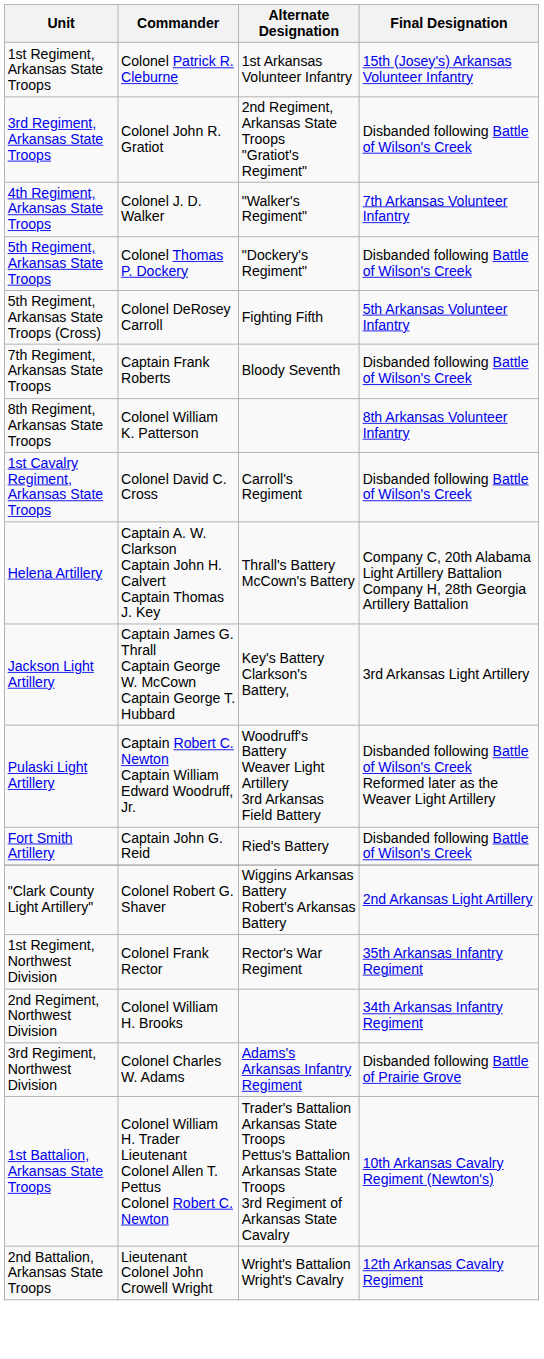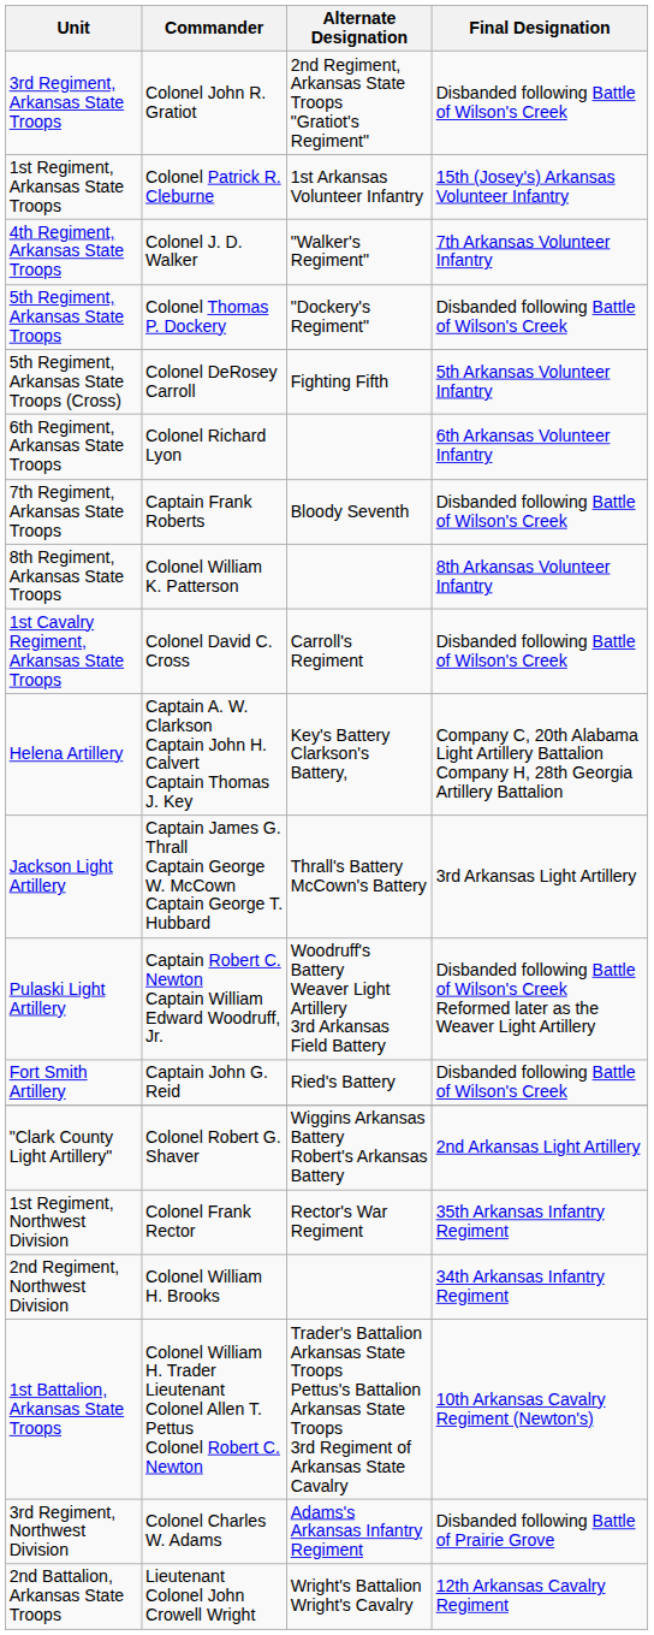 <table class="wikitable sortable">
 <tr>
 <th>Unit</th>
 <th>Commander</th>
 <th>Alternate Designation</th>
 <th>Final Designation</th>
 </tr>
 <tr>
+<td><a href='#'>3rd Regiment, Arkansas State Troops</a></td>
+<td>Colonel John R. Gratiot</td>
+<td>2nd Regiment, Arkansas State Troops<br>"Gratiot's Regiment"</td>
+<td>Disbanded following <a href='#'>Battle of Wilson's Creek</a></td>
+</tr>
+<tr>
 <td>1st Regiment, Arkansas State Troops</td>
 <td>Colonel <a href='#'>Patrick R. Cleburne</a></td>
 <td>1st Arkansas Volunteer Infantry</td>
 <td><a href='#'>15th (Josey's) Arkansas Volunteer Infantry</a></td>
-</tr>
-<tr>
-<td><a href='#'>3rd Regiment, Arkansas State Troops</a></td>
-<td>Colonel John R. Gratiot</td>
-<td>2nd Regiment, Arkansas State Troops<br>"Gratiot's Regiment"</td>
-<td>Disbanded following <a href='#'>Battle of Wilson's Creek</a></td>
 </tr>
 <tr>
 <td><a href='#'>4th Regiment, Arkansas State Troops</a></td>
 <td>Colonel J. D. Walker</td>
 <td>"Walker's Regiment"</td>
 <td><a href='#'>7th Arkansas Volunteer Infantry</a></td>
 </tr>
 <tr>
 <td><a href='#'>5th Regiment, Arkansas State Troops</a></td>
 <td>Colonel <a href='#'>Thomas P. Dockery</a></td>
 <td>"Dockery's Regiment"</td>
 <td>Disbanded following <a href='#'>Battle of Wilson's Creek</a></td>
 </tr>
 <tr>
 <td>5th Regiment, Arkansas State Troops (Cross)</td>
 <td>Colonel DeRosey Carroll</td>
 <td>Fighting Fifth</td>
 <td><a href='#'>5th Arkansas Volunteer Infantry</a></td>
+</tr>
+<tr>
+<td>6th Regiment, Arkansas State Troops</td>
+<td>Colonel Richard Lyon</td>
+<td></td>
+<td><a href='#'>6th Arkansas Volunteer Infantry</a></td>
 </tr>
 <tr>
 <td>7th Regiment, Arkansas State Troops</td>
 <td>Captain Frank Roberts</td>
 <td>Bloody Seventh</td>
 <td>Disbanded following <a href='#'>Battle of Wilson's Creek</a></td>
 </tr>
 <tr>
 <td>8th Regiment, Arkansas State Troops</td>
 <td>Colonel William K. Patterson</td>
 <td></td>
 <td><a href='#'>8th Arkansas Volunteer Infantry</a></td>
 </tr>
 <tr>
 <td><a href='#'>1st Cavalry Regiment, Arkansas State Troops</a></td>
 <td>Colonel David C. Cross</td>
 <td>Carroll's Regiment</td>
 <td>Disbanded following <a href='#'>Battle of Wilson's Creek</a></td>
 </tr>
 <tr>
 <td><a href='#'>Helena Artillery</a></td>
 <td>Captain A. W. Clarkson<br>Captain John H. Calvert<br>Captain Thomas J. Key</td>
-<td>Thrall's Battery<br>McCown's Battery</td>
+<td>Key's Battery<br>Clarkson's Battery,</td>
 <td><br>Company C, 20th Alabama Light Artillery Battalion<br>Company H, 28th Georgia Artillery Battalion</td>
 </tr>
 <tr>
 <td><a href='#'>Jackson Light Artillery</a></td>
 <td>Captain James G. Thrall<br>Captain George W. McCown<br>Captain George T. Hubbard</td>
-<td>Key's Battery<br>Clarkson's Battery,</td>
+<td>Thrall's Battery<br>McCown's Battery</td>
 <td>3rd Arkansas Light Artillery</td>
 </tr>
 <tr>
 <td><a href='#'>Pulaski Light Artillery</a></td>
 <td>Captain <a href='#'>Robert C. Newton</a><br>Captain William Edward Woodruff, Jr.</td>
 <td>Woodruff's Battery<br>Weaver Light Artillery<br>3rd Arkansas Field Battery</td>
 <td>Disbanded following <a href='#'>Battle of Wilson's Creek</a> Reformed later as the Weaver Light Artillery</td>
 </tr>
 <tr>
 <td><a href='#'>Fort Smith Artillery</a></td>
 <td>Captain John G. Reid</td>
 <td>Ried's Battery</td>
 <td>Disbanded following <a href='#'>Battle of Wilson's Creek</a></td>
 </tr>
 <tr>
 </tr>
 <tr>
 <td>"Clark County Light Artillery"</td>
 <td>Colonel Robert G. Shaver</td>
 <td>Wiggins Arkansas Battery<br>Robert's Arkansas Battery</td>
 <td><a href='#'>2nd Arkansas Light Artillery</a></td>
 </tr>
 <tr>
 <td>1st Regiment, Northwest Division</td>
 <td>Colonel Frank Rector</td>
 <td>Rector's War Regiment</td>
 <td><a href='#'>35th Arkansas Infantry Regiment</a></td>
 </tr>
 <tr>
 <td>2nd Regiment, Northwest Division</td>
 <td>Colonel William H. Brooks</td>
 <td></td>
 <td><a href='#'>34th Arkansas Infantry Regiment</a></td>
 </tr>
 <tr>
+<td><a href='#'>1st Battalion, Arkansas State Troops</a></td>
+<td>Colonel William H. Trader<br>Lieutenant Colonel Allen T. Pettus<br>Colonel <a href='#'>Robert C. Newton</a></td>
+<td>Trader's Battalion Arkansas State Troops<br>Pettus's Battalion Arkansas State Troops<br>3rd Regiment of Arkansas State Cavalry</td>
+<td><a href='#'>10th Arkansas Cavalry Regiment (Newton's)</a></td>
+</tr>
+<tr>
 <td>3rd Regiment, Northwest Division</td>
 <td>Colonel Charles W. Adams</td>
 <td><a href='#'>Adams's Arkansas Infantry Regiment</a></td>
 <td>Disbanded following <a href='#'>Battle of Prairie Grove</a></td>
-</tr>
-<tr>
-<td><a href='#'>1st Battalion, Arkansas State Troops</a></td>
-<td>Colonel William H. Trader<br>Lieutenant Colonel Allen T. Pettus<br>Colonel <a href='#'>Robert C. Newton</a></td>
-<td>Trader's Battalion Arkansas State Troops<br>Pettus's Battalion Arkansas State Troops<br>3rd Regiment of Arkansas State Cavalry</td>
-<td><a href='#'>10th Arkansas Cavalry Regiment (Newton's)</a></td>
 </tr>
 <tr>
 <td>2nd Battalion, Arkansas State Troops</td>
 <td>Lieutenant Colonel John Crowell Wright</td>
 <td>Wright's Battalion<br>Wright's Cavalry</td>
 <td><a href='#'>12th Arkansas Cavalry Regiment</a></td>
 </tr>
 </table>
